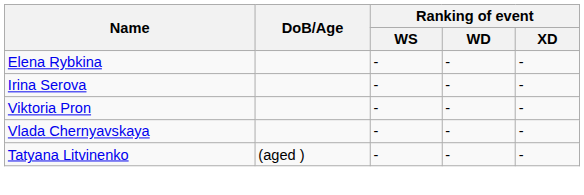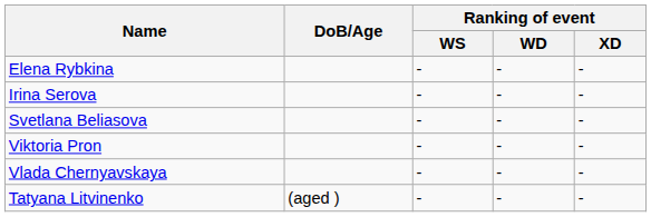 <table class="wikitable" style="width:600px; font-size:95%;">
 <tr>
 <th rowspan="2" align="left">Name</th>
 <th rowspan="2" align="left">DoB/Age</th>
 <th colspan="3" align="center">Ranking of event</th>
 </tr>
 <tr>
 <th align="center">WS</th>
 <th>WD</th>
 <th align="center">XD</th>
 </tr>
 <tr>
 <td><a href='#'>Elena Rybkina</a></td>
 <td></td>
 <td>-</td>
 <td>-</td>
 <td>-</td>
 </tr>
 <tr>
 <td><a href='#'>Irina Serova</a></td>
+<td></td>
+<td>-</td>
+<td>-</td>
+<td>-</td>
+</tr>
+<tr>
+<td><a href='#'>Svetlana Beliasova</a></td>
 <td></td>
 <td>-</td>
 <td>-</td>
 <td>-</td>
 </tr>
 <tr>
 <td><a href='#'>Viktoria Pron</a></td>
 <td></td>
 <td>-</td>
 <td>-</td>
 <td>-</td>
 </tr>
 <tr>
 <td><a href='#'>Vlada Chernyavskaya</a></td>
 <td></td>
 <td>-</td>
 <td>-</td>
 <td>-</td>
 </tr>
 <tr>
 <td><a href='#'>Tatyana Litvinenko</a></td>
 <td> (aged )</td>
 <td>-</td>
 <td>-</td>
 <td>-</td>
 </tr>
 </table>
